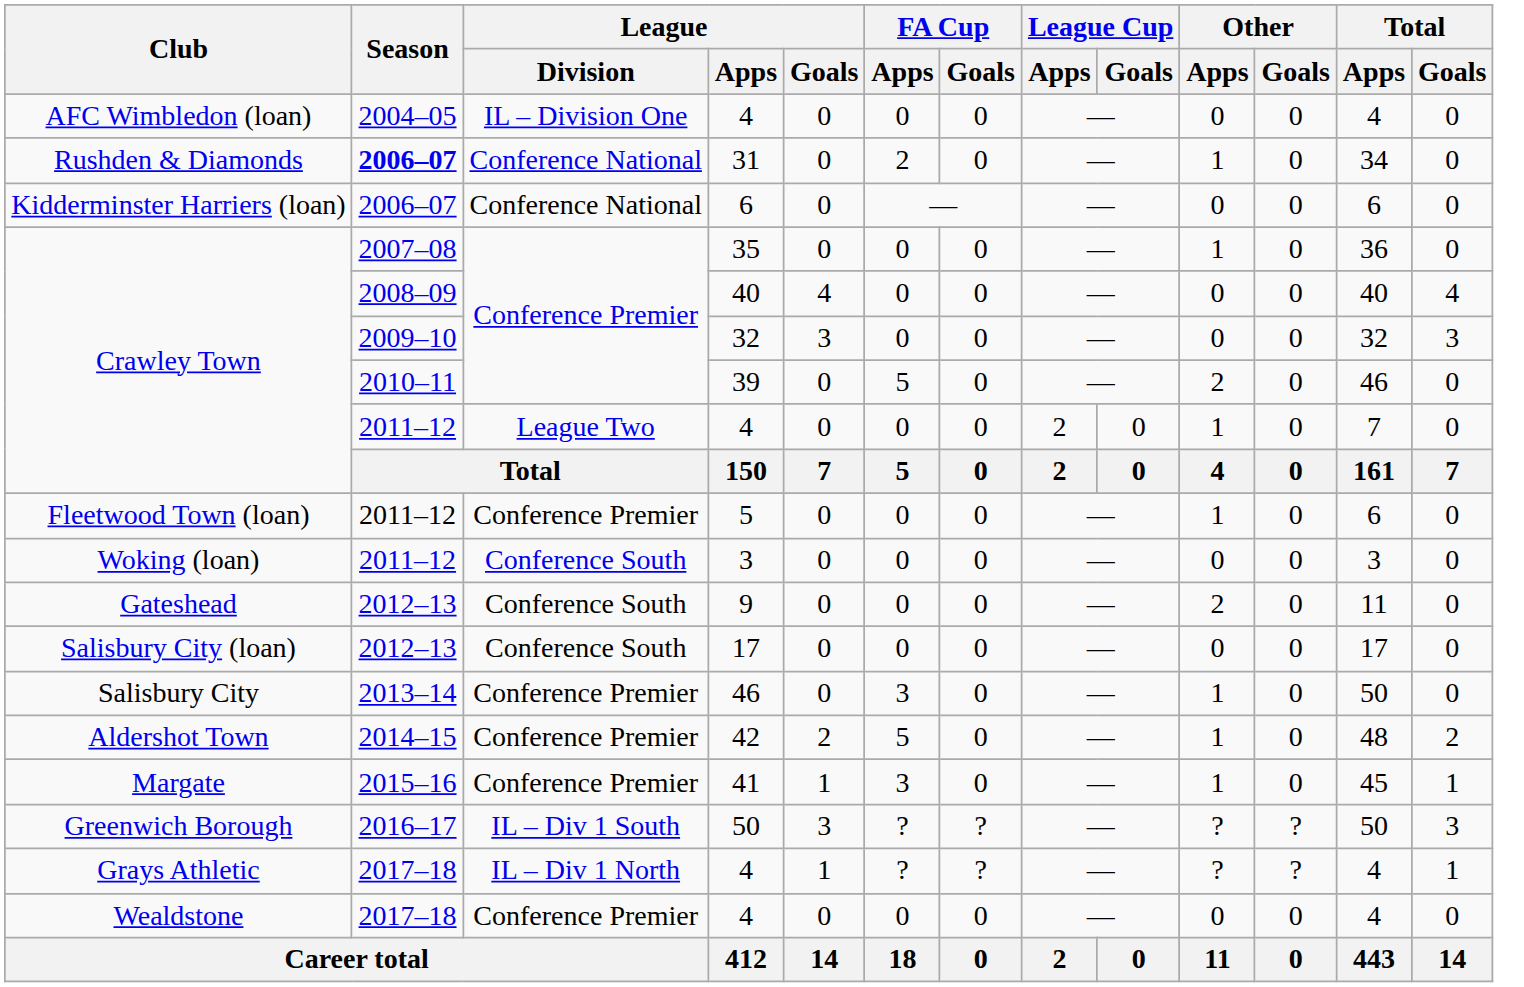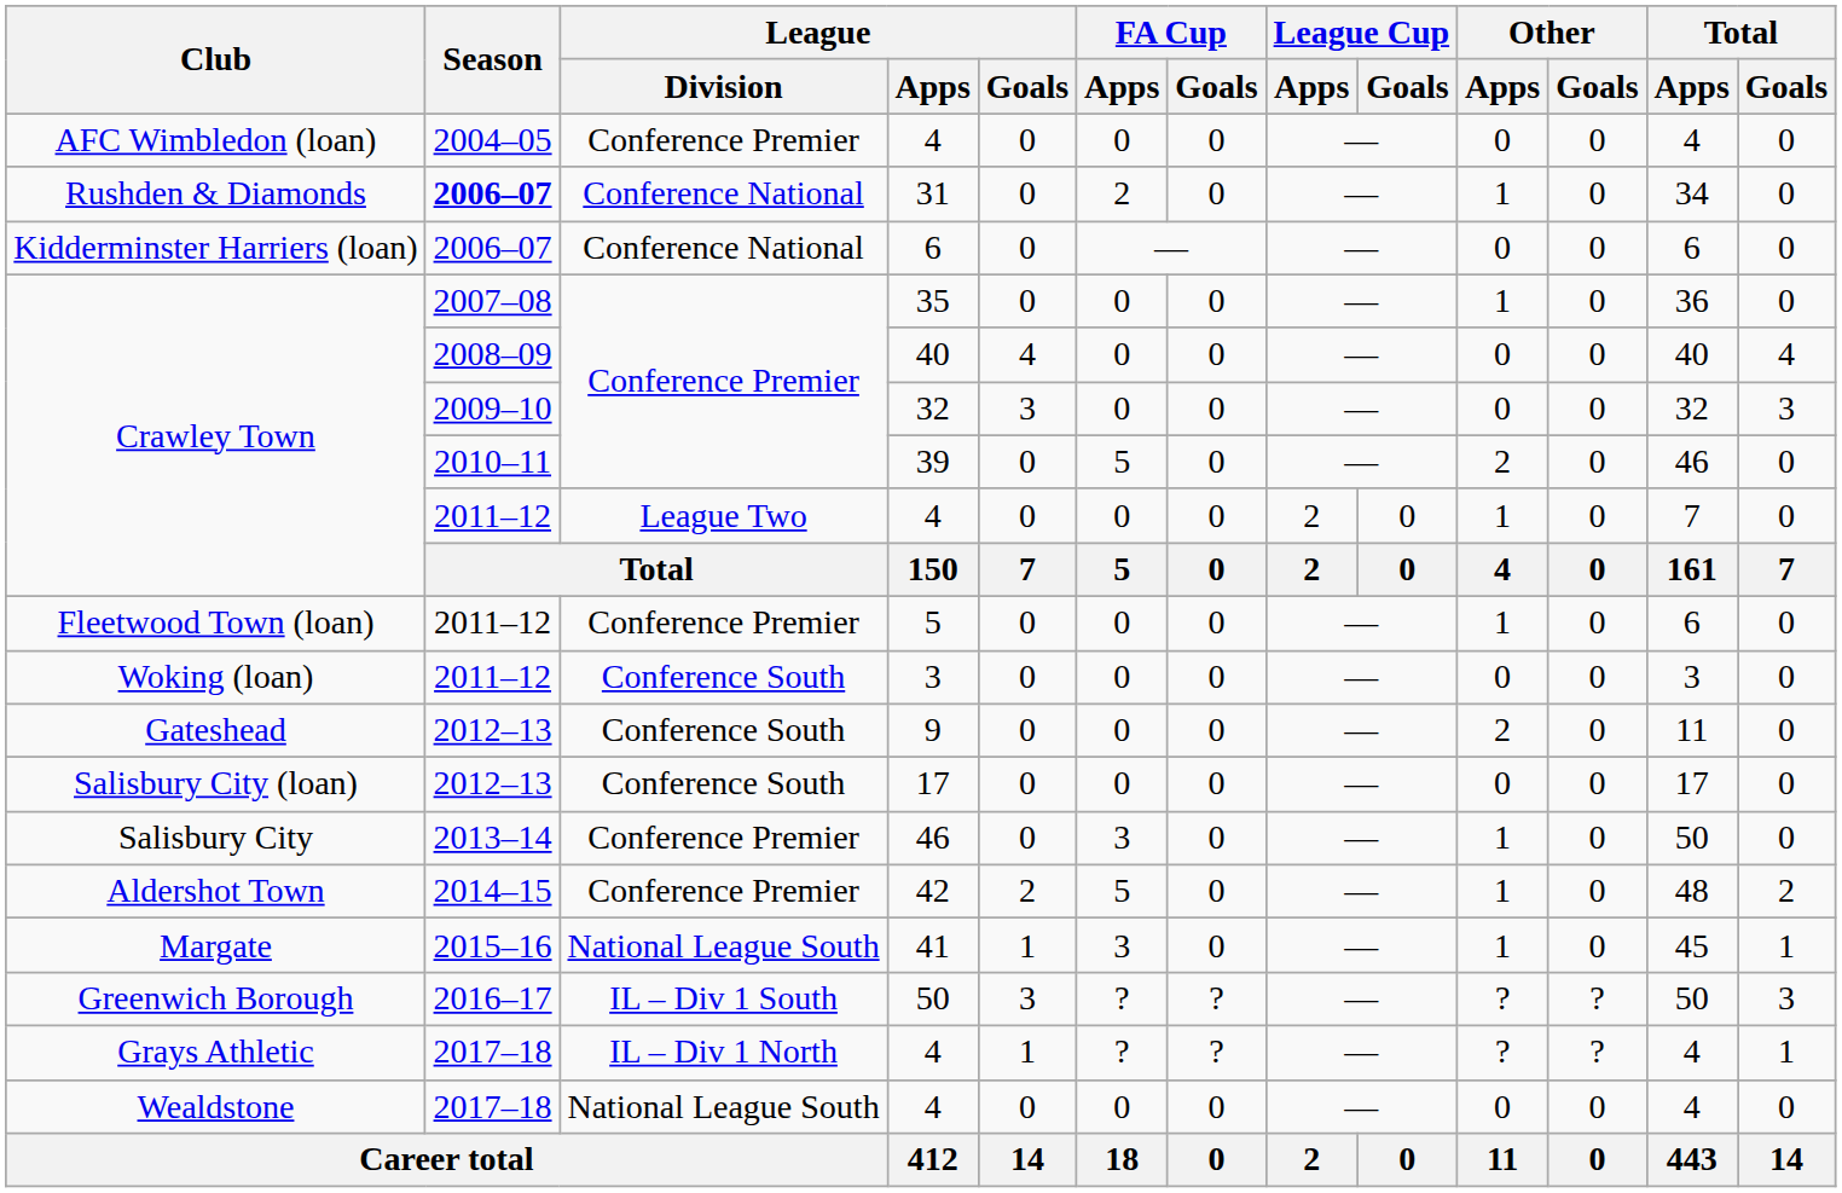 <table class="wikitable" style="text-align:center">
 <tr>
 <th rowspan="2">Club</th>
 <th rowspan="2">Season</th>
 <th colspan="3">League</th>
 <th colspan="2"><a href='#'>FA Cup</a></th>
 <th colspan="2"><a href='#'>League Cup</a></th>
 <th colspan="2">Other</th>
 <th colspan="2">Total</th>
 </tr>
 <tr>
 <th>Division</th>
 <th>Apps</th>
 <th>Goals</th>
 <th>Apps</th>
 <th>Goals</th>
 <th>Apps</th>
 <th>Goals</th>
 <th>Apps</th>
 <th>Goals</th>
 <th>Apps</th>
 <th>Goals</th>
 </tr>
 <tr>
 <td><a href='#'>AFC Wimbledon</a> (loan)</td>
 <td><a href='#'>2004–05</a></td>
-<td><a href='#'>IL – Division One</a></td>
+<td>Conference Premier</td>
 <td>4</td>
 <td>0</td>
 <td>0</td>
 <td>0</td>
 <td colspan="2">—</td>
 <td>0</td>
 <td>0</td>
 <td>4</td>
 <td>0</td>
 </tr>
 <tr>
 <td><a href='#'>Rushden & Diamonds</a></td>
 <td><strong><a href='#'>2006–07</a></strong></td>
 <td><a href='#'>Conference National</a></td>
 <td>31</td>
 <td>0</td>
 <td>2</td>
 <td>0</td>
 <td colspan="2">—</td>
 <td>1</td>
 <td>0</td>
 <td>34</td>
 <td>0</td>
 </tr>
 <tr>
 <td><a href='#'>Kidderminster Harriers</a> (loan)</td>
 <td><a href='#'>2006–07</a></td>
 <td>Conference National</td>
 <td>6</td>
 <td>0</td>
 <td colspan="2">—</td>
 <td colspan="2">—</td>
 <td>0</td>
 <td>0</td>
 <td>6</td>
 <td>0</td>
 </tr>
 <tr>
 <td rowspan="6"><a href='#'>Crawley Town</a></td>
 <td><a href='#'>2007–08</a></td>
 <td rowspan="4"><a href='#'>Conference Premier</a></td>
 <td>35</td>
 <td>0</td>
 <td>0</td>
 <td>0</td>
 <td colspan="2">—</td>
 <td>1</td>
 <td>0</td>
 <td>36</td>
 <td>0</td>
 </tr>
 <tr>
 <td><a href='#'>2008–09</a></td>
 <td>40</td>
 <td>4</td>
 <td>0</td>
 <td>0</td>
 <td colspan="2">—</td>
 <td>0</td>
 <td>0</td>
 <td>40</td>
 <td>4</td>
 </tr>
 <tr>
 <td><a href='#'>2009–10</a></td>
 <td>32</td>
 <td>3</td>
 <td>0</td>
 <td>0</td>
 <td colspan="2">—</td>
 <td>0</td>
 <td>0</td>
 <td>32</td>
 <td>3</td>
 </tr>
 <tr>
 <td><a href='#'>2010–11</a></td>
 <td>39</td>
 <td>0</td>
 <td>5</td>
 <td>0</td>
 <td colspan="2">—</td>
 <td>2</td>
 <td>0</td>
 <td>46</td>
 <td>0</td>
 </tr>
 <tr>
 <td><a href='#'>2011–12</a></td>
 <td><a href='#'>League Two</a></td>
 <td>4</td>
 <td>0</td>
 <td>0</td>
 <td>0</td>
 <td>2</td>
 <td>0</td>
 <td>1</td>
 <td>0</td>
 <td>7</td>
 <td>0</td>
 </tr>
 <tr>
 <th colspan="2">Total</th>
 <th>150</th>
 <th>7</th>
 <th>5</th>
 <th>0</th>
 <th>2</th>
 <th>0</th>
 <th>4</th>
 <th>0</th>
 <th>161</th>
 <th>7</th>
 </tr>
 <tr>
 <td><a href='#'>Fleetwood Town</a> (loan)</td>
 <td>2011–12</td>
 <td>Conference Premier</td>
 <td>5</td>
 <td>0</td>
 <td>0</td>
 <td>0</td>
 <td colspan="2">—</td>
 <td>1</td>
 <td>0</td>
 <td>6</td>
 <td>0</td>
 </tr>
 <tr>
 <td><a href='#'>Woking</a> (loan)</td>
 <td><a href='#'>2011–12</a></td>
 <td><a href='#'>Conference South</a></td>
 <td>3</td>
 <td>0</td>
 <td>0</td>
 <td>0</td>
 <td colspan="2">—</td>
 <td>0</td>
 <td>0</td>
 <td>3</td>
 <td>0</td>
 </tr>
 <tr>
 <td><a href='#'>Gateshead</a></td>
 <td><a href='#'>2012–13</a></td>
 <td>Conference South</td>
 <td>9</td>
 <td>0</td>
 <td>0</td>
 <td>0</td>
 <td colspan="2">—</td>
 <td>2</td>
 <td>0</td>
 <td>11</td>
 <td>0</td>
 </tr>
 <tr>
 <td><a href='#'>Salisbury City</a> (loan)</td>
 <td><a href='#'>2012–13</a></td>
 <td>Conference South</td>
 <td>17</td>
 <td>0</td>
 <td>0</td>
 <td>0</td>
 <td colspan="2">—</td>
 <td>0</td>
 <td>0</td>
 <td>17</td>
 <td>0</td>
 </tr>
 <tr>
 <td>Salisbury City</td>
 <td><a href='#'>2013–14</a></td>
 <td>Conference Premier</td>
 <td>46</td>
 <td>0</td>
 <td>3</td>
 <td>0</td>
 <td colspan="2">—</td>
 <td>1</td>
 <td>0</td>
 <td>50</td>
 <td>0</td>
 </tr>
 <tr>
 <td><a href='#'>Aldershot Town</a></td>
 <td><a href='#'>2014–15</a></td>
 <td>Conference Premier</td>
 <td>42</td>
 <td>2</td>
 <td>5</td>
 <td>0</td>
 <td colspan="2">—</td>
 <td>1</td>
 <td>0</td>
 <td>48</td>
 <td>2</td>
 </tr>
 <tr>
 <td><a href='#'>Margate</a></td>
 <td><a href='#'>2015–16</a></td>
-<td>Conference Premier</td>
+<td><a href='#'>National League South</a></td>
 <td>41</td>
 <td>1</td>
 <td>3</td>
 <td>0</td>
 <td colspan="2">—</td>
 <td>1</td>
 <td>0</td>
 <td>45</td>
 <td>1</td>
 </tr>
 <tr>
 <td><a href='#'>Greenwich Borough</a></td>
 <td><a href='#'>2016–17</a></td>
 <td><a href='#'>IL – Div 1 South</a></td>
 <td>50</td>
 <td>3</td>
 <td>?</td>
 <td>?</td>
 <td colspan="2">—</td>
 <td>?</td>
 <td>?</td>
 <td>50</td>
 <td>3</td>
 </tr>
 <tr>
 <td><a href='#'>Grays Athletic</a></td>
 <td><a href='#'>2017–18</a></td>
 <td><a href='#'>IL – Div 1 North</a></td>
 <td>4</td>
 <td>1</td>
 <td>?</td>
 <td>?</td>
 <td colspan="2">—</td>
 <td>?</td>
 <td>?</td>
 <td>4</td>
 <td>1</td>
 </tr>
 <tr>
 <td><a href='#'>Wealdstone</a></td>
 <td><a href='#'>2017–18</a></td>
-<td>Conference Premier</td>
+<td>National League South</td>
 <td>4</td>
 <td>0</td>
 <td>0</td>
 <td>0</td>
 <td colspan="2">—</td>
 <td>0</td>
 <td>0</td>
 <td>4</td>
 <td>0</td>
 </tr>
 <tr>
 <th colspan="3">Career total</th>
 <th>412</th>
 <th>14</th>
 <th>18</th>
 <th>0</th>
 <th>2</th>
 <th>0</th>
 <th>11</th>
 <th>0</th>
 <th>443</th>
 <th>14</th>
 </tr>
 </table>
